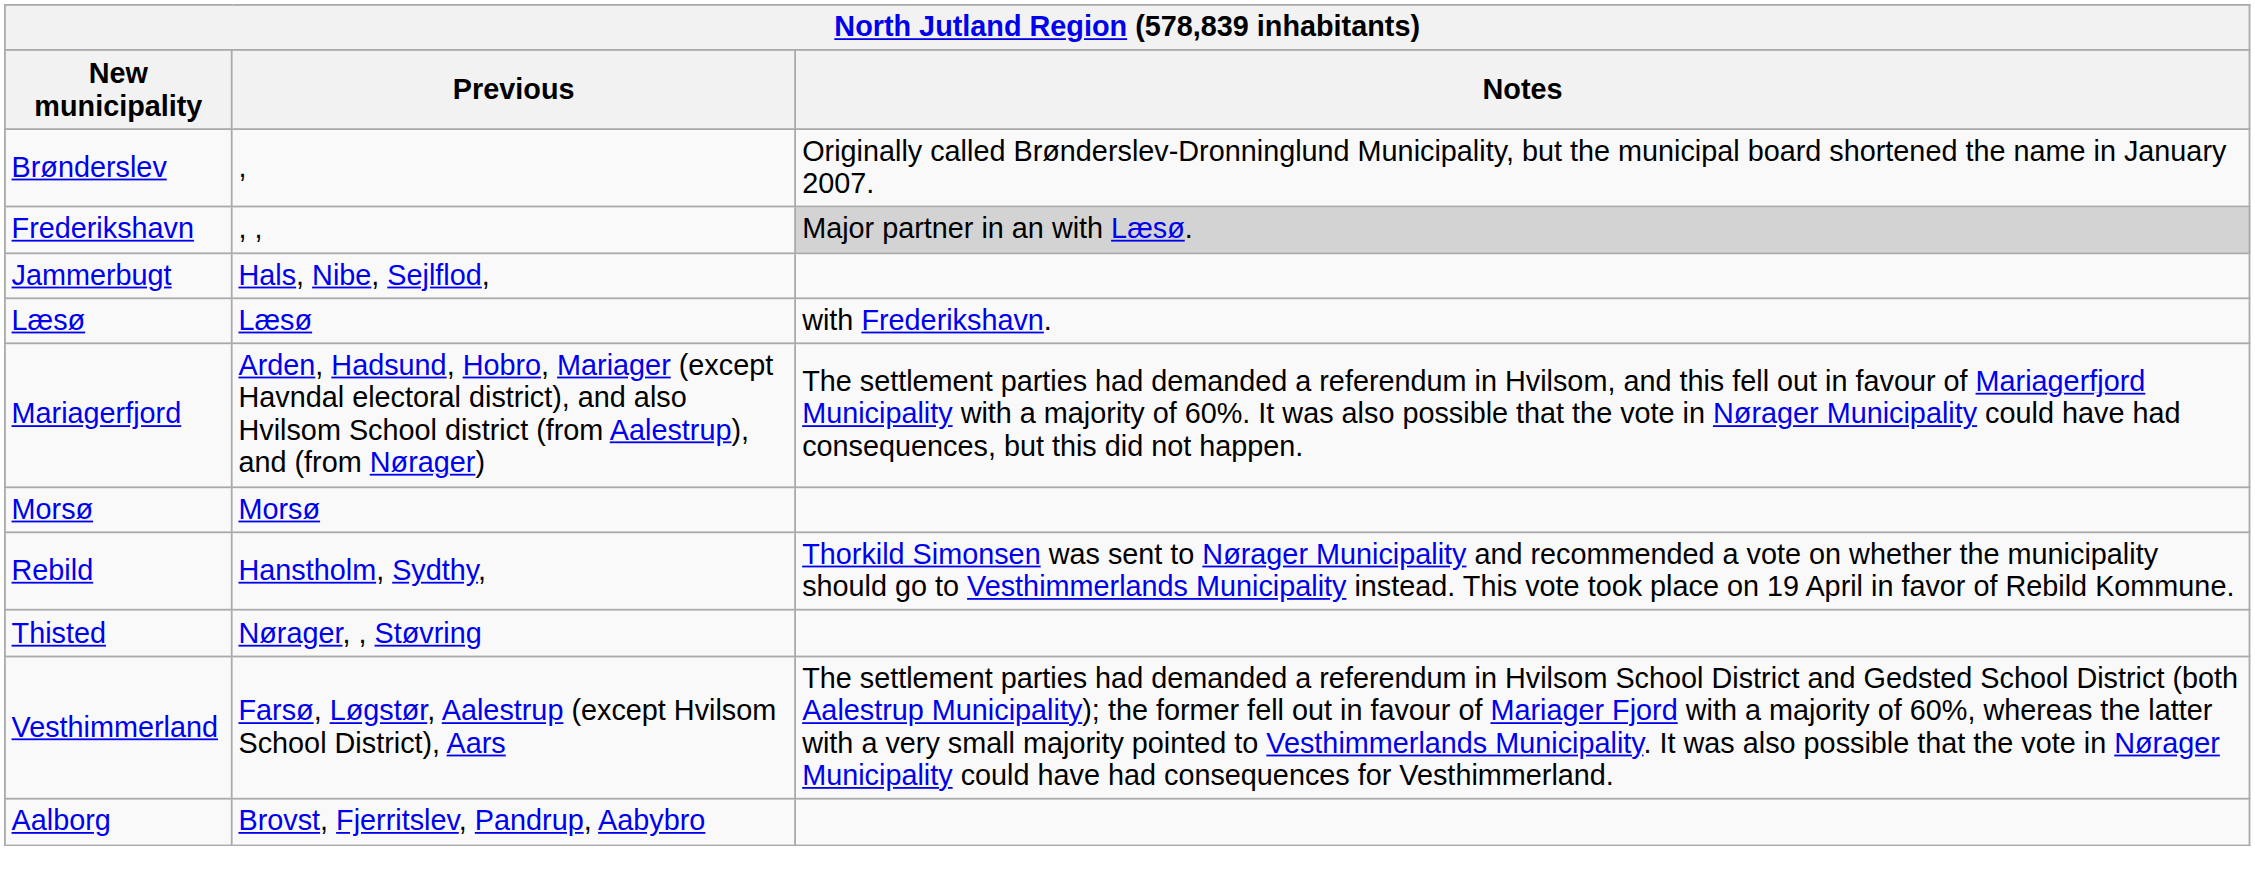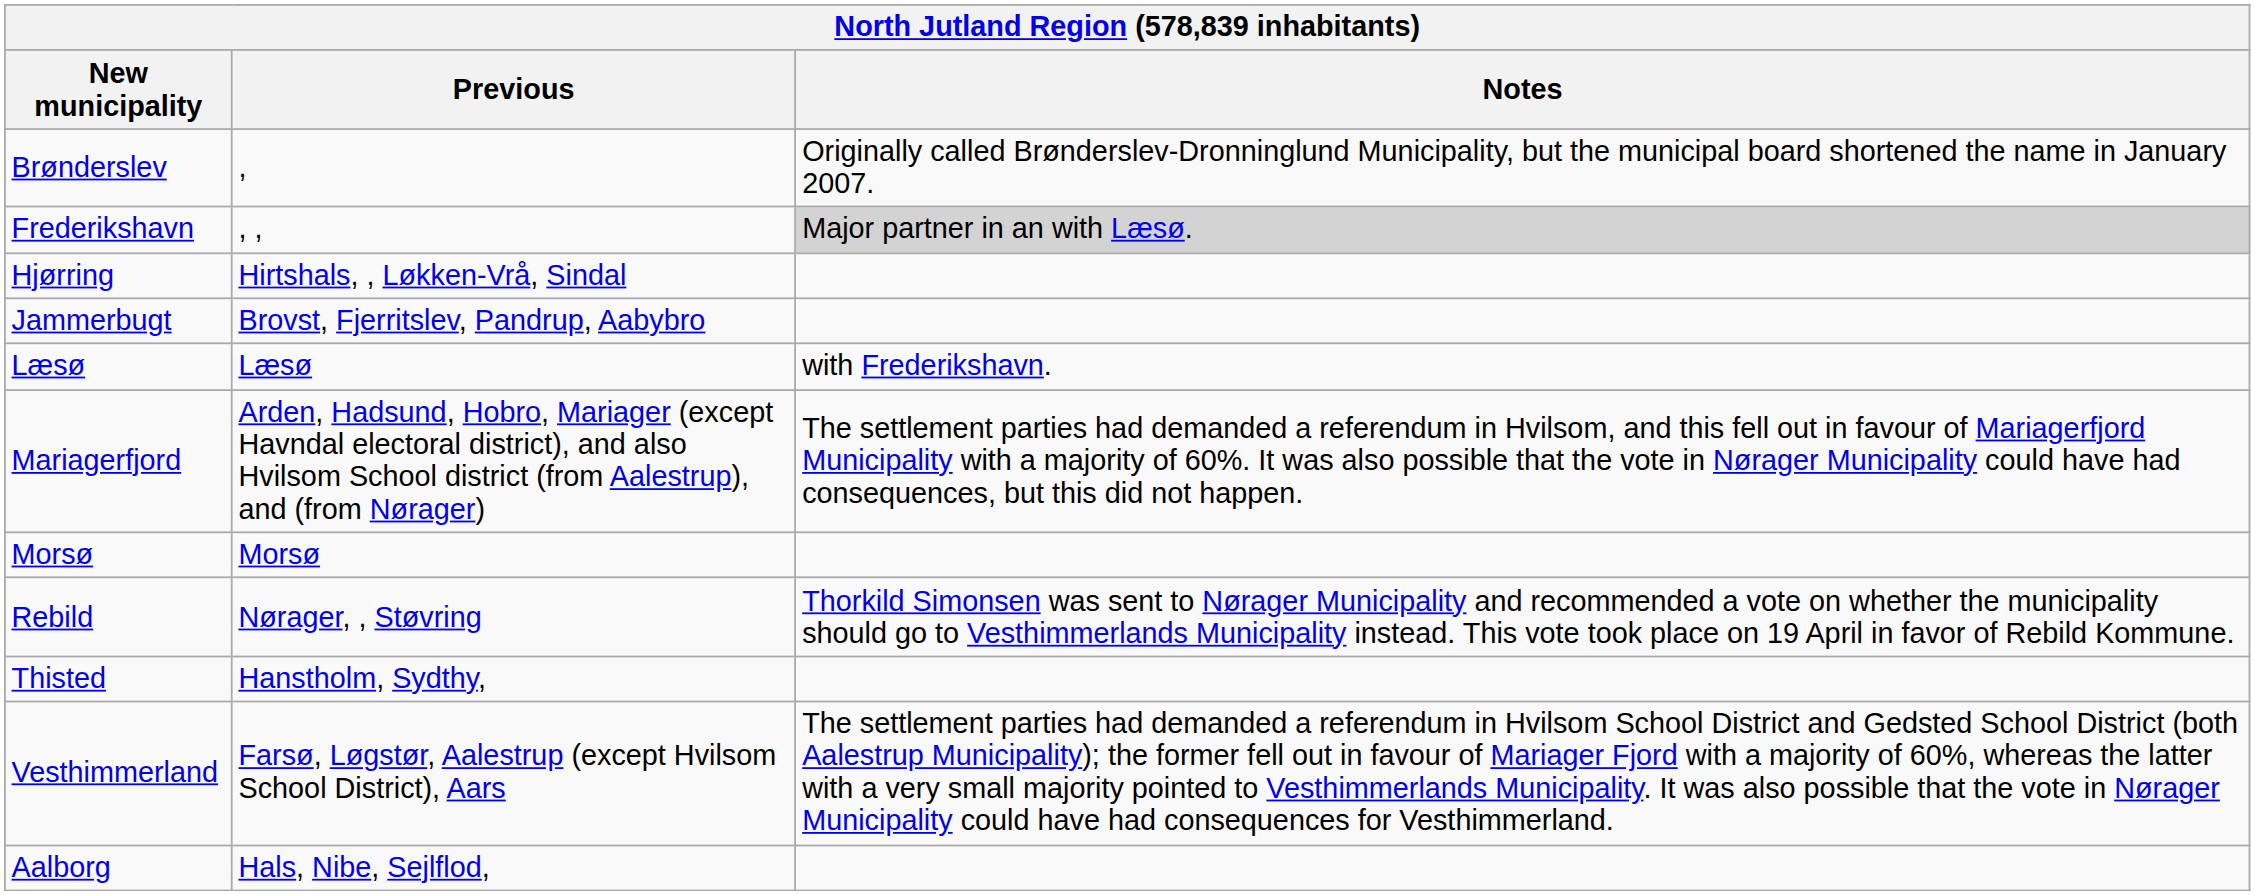 <table class="wikitable">
 <tr>
 <th colspan="3"><a href='#'>North Jutland Region</a> <span>(578,839 inhabitants)</span></th>
 </tr>
 <tr>
 <th>New municipality</th>
 <th>Previous</th>
 <th>Notes</th>
 </tr>
 <tr>
 <td><a href='#'>Brønderslev</a></td>
 <td>, </td>
 <td>Originally called Brønderslev-Dronninglund Municipality, but the municipal board shortened the name in January 2007.</td>
 </tr>
 <tr>
 <td><a href='#'>Frederikshavn</a></td>
 <td>, , </td>
 <td style="background: lightgrey;">Major partner in an  with <a href='#'>Læsø</a>.</td>
 </tr>
 <tr>
+<td><a href='#'>Hjørring</a></td>
+<td><a href='#'>Hirtshals</a>, , <a href='#'>Løkken-Vrå</a>, <a href='#'>Sindal</a></td>
+<td></td>
+</tr>
+<tr>
 <td><a href='#'>Jammerbugt</a></td>
-<td><a href='#'>Hals</a>, <a href='#'>Nibe</a>, <a href='#'>Sejlflod</a>, </td>
+<td><a href='#'>Brovst</a>, <a href='#'>Fjerritslev</a>, <a href='#'>Pandrup</a>, <a href='#'>Aabybro</a></td>
 <td></td>
 </tr>
 <tr>
 <td><a href='#'>Læsø</a></td>
 <td><a href='#'>Læsø</a></td>
 <td> with <a href='#'>Frederikshavn</a>.</td>
 </tr>
 <tr>
 <td><a href='#'>Mariagerfjord</a></td>
 <td><a href='#'>Arden</a>, <a href='#'>Hadsund</a>, <a href='#'>Hobro</a>, <a href='#'>Mariager</a> (except Havndal electoral district), and also Hvilsom School district (from <a href='#'>Aalestrup</a>), and  (from <a href='#'>Nørager</a>)</td>
 <td>The settlement parties had demanded a referendum in Hvilsom, and this fell out in favour of <a href='#'>Mariagerfjord Municipality</a> with a majority of 60%. It was also possible that the vote in <a href='#'>Nørager Municipality</a> could have had consequences, but this did not happen.</td>
 </tr>
 <tr>
 <td><a href='#'>Morsø</a></td>
 <td><a href='#'>Morsø</a></td>
 <td></td>
 </tr>
 <tr>
 <td><a href='#'>Rebild</a></td>
-<td><a href='#'>Hanstholm</a>, <a href='#'>Sydthy</a>, </td>
+<td><a href='#'>Nørager</a>, , <a href='#'>Støvring</a></td>
 <td><a href='#'>Thorkild Simonsen</a> was sent to <a href='#'>Nørager Municipality</a> and recommended a vote on whether the municipality should go to <a href='#'>Vesthimmerlands Municipality</a> instead. This vote took place on 19 April in favor of Rebild Kommune.</td>
 </tr>
 <tr>
 <td><a href='#'>Thisted</a></td>
-<td><a href='#'>Nørager</a>, , <a href='#'>Støvring</a></td>
+<td><a href='#'>Hanstholm</a>, <a href='#'>Sydthy</a>, </td>
 <td></td>
 </tr>
 <tr>
 <td><a href='#'>Vesthimmerland</a></td>
 <td><a href='#'>Farsø</a>, <a href='#'>Løgstør</a>, <a href='#'>Aalestrup</a> (except Hvilsom School District), <a href='#'>Aars</a></td>
 <td>The settlement parties had demanded a referendum in Hvilsom School District and Gedsted School District (both <a href='#'>Aalestrup Municipality</a>); the former fell out in favour of <a href='#'>Mariager Fjord</a> with a majority of 60%, whereas the latter with a very small majority pointed to <a href='#'>Vesthimmerlands Municipality</a>. It was also possible that the vote in <a href='#'>Nørager Municipality</a> could have had consequences for Vesthimmerland.</td>
 </tr>
 <tr>
 <td><a href='#'>Aalborg</a></td>
-<td><a href='#'>Brovst</a>, <a href='#'>Fjerritslev</a>, <a href='#'>Pandrup</a>, <a href='#'>Aabybro</a></td>
+<td><a href='#'>Hals</a>, <a href='#'>Nibe</a>, <a href='#'>Sejlflod</a>, </td>
 <td></td>
 </tr>
 </table>
